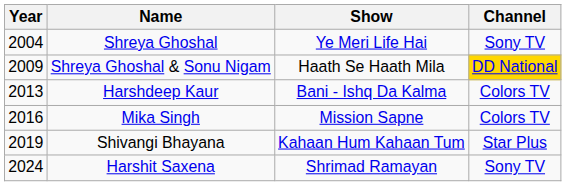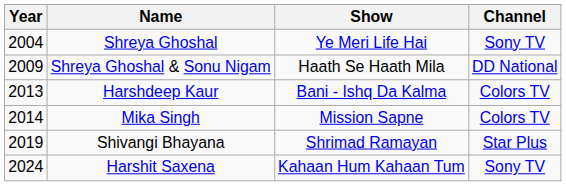 <table class="wikitable sortable" style="text-align:center;">
 <tr>
 <th>Year</th>
 <th>Name</th>
 <th>Show</th>
 <th>Channel</th>
 </tr>
 <tr>
 <td>2004</td>
 <td><a href='#'>Shreya Ghoshal</a></td>
 <td><a href='#'>Ye Meri Life Hai</a></td>
 <td><a href='#'>Sony TV</a></td>
 </tr>
 <tr>
 <td>2009</td>
 <td><a href='#'>Shreya Ghoshal</a> & <a href='#'>Sonu Nigam</a></td>
 <td>Haath Se Haath Mila</td>
-<td style="background: gold;"><a href='#'>DD National</a></td>
+<td><a href='#'>DD National</a></td>
 </tr>
 <tr>
 <td>2013</td>
 <td><a href='#'>Harshdeep Kaur</a></td>
 <td><a href='#'>Bani - Ishq Da Kalma</a></td>
 <td><a href='#'>Colors TV</a></td>
 </tr>
 <tr>
-<td>2016</td>
+<td>2014</td>
 <td><a href='#'>Mika Singh</a></td>
 <td><a href='#'>Mission Sapne</a></td>
 <td><a href='#'>Colors TV</a></td>
 </tr>
 <tr>
 <td>2019</td>
 <td>Shivangi Bhayana</td>
-<td><a href='#'>Kahaan Hum Kahaan Tum</a></td>
+<td><a href='#'>Shrimad Ramayan</a></td>
 <td><a href='#'>Star Plus</a></td>
 </tr>
 <tr>
 <td>2024</td>
 <td><a href='#'>Harshit Saxena</a></td>
-<td><a href='#'>Shrimad Ramayan</a></td>
+<td><a href='#'>Kahaan Hum Kahaan Tum</a></td>
 <td><a href='#'>Sony TV</a></td>
 </tr>
 </table>
